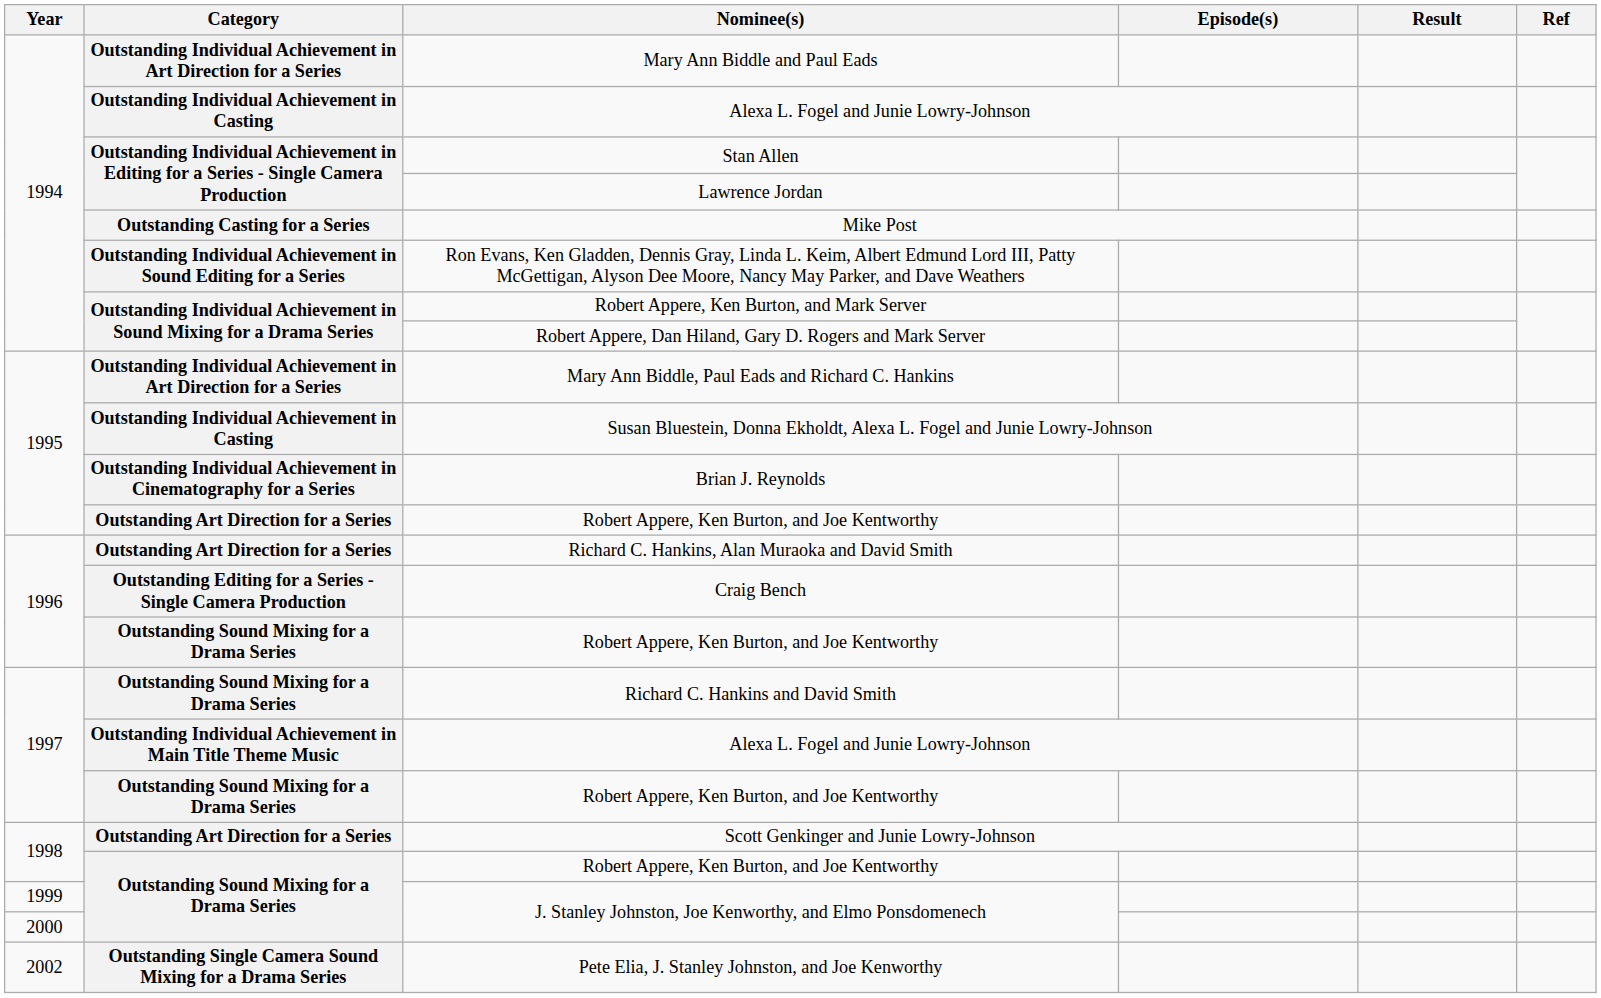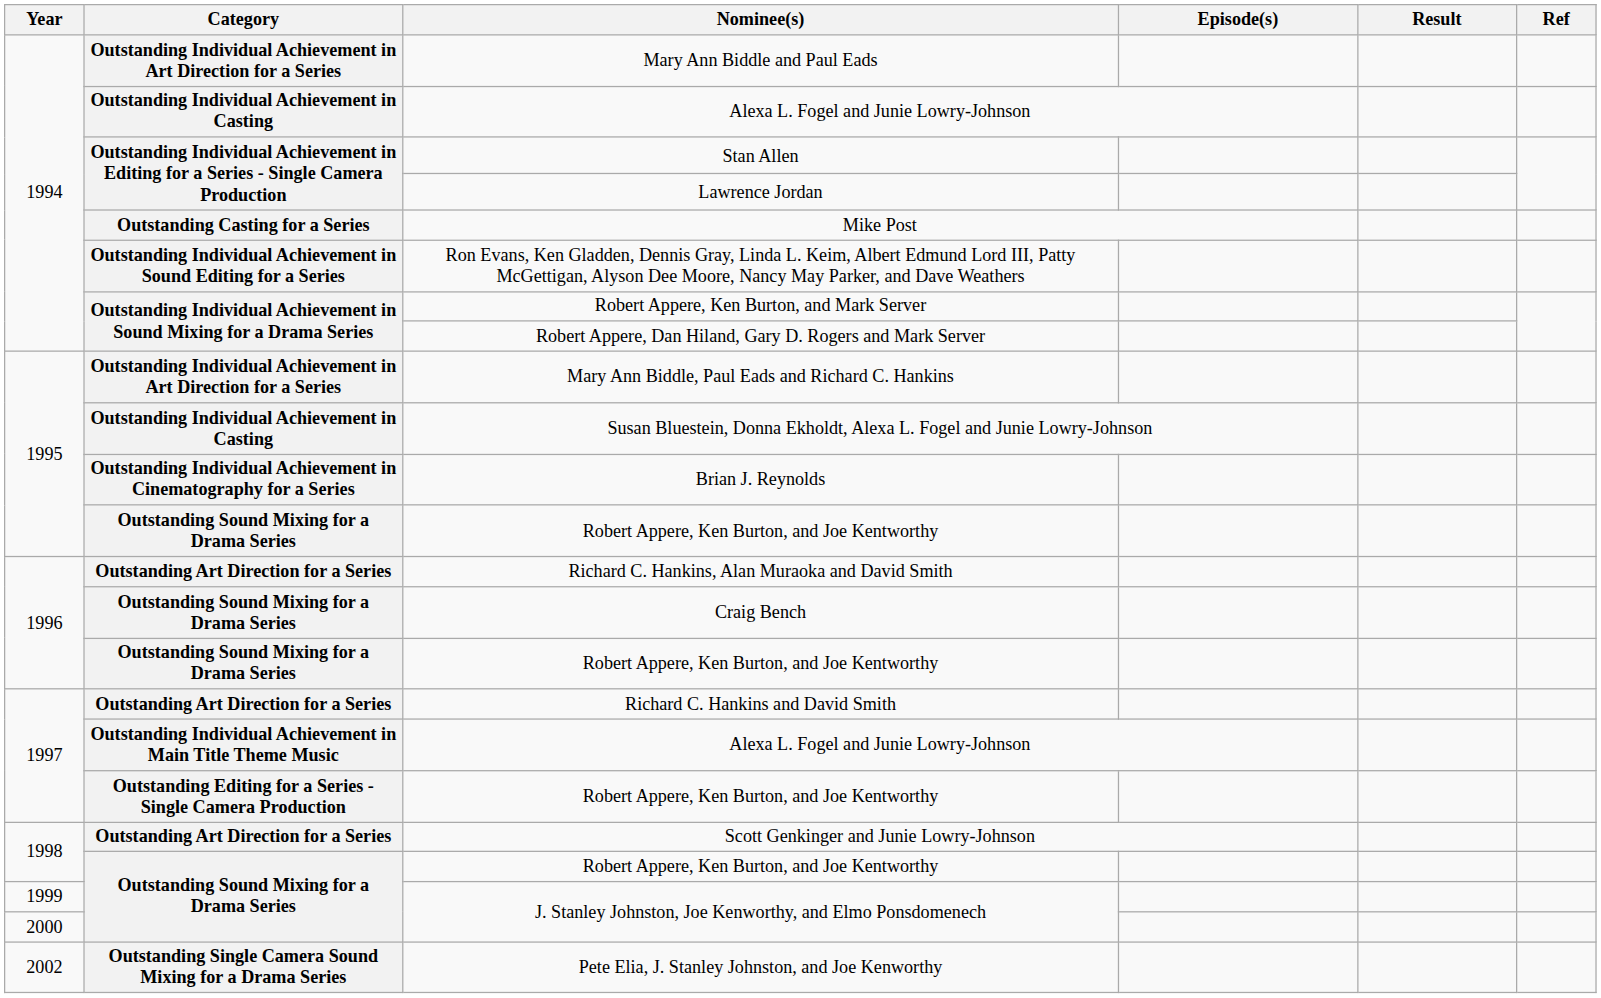 <table class="wikitable plainrowheaders" style="font-size: 90%; text-align:center" width=100%>
 <tr>
 <th scope="col" width="5%">Year</th>
 <th scope="col" width="20%">Category</th>
 <th scope="col" width="45%">Nominee(s)</th>
 <th scope="col" width="15%">Episode(s)</th>
 <th scope="col" width="10%">Result</th>
 <th scope="col" width="5%">Ref</th>
 </tr>
 <tr>
 <td rowspan="8">1994</td>
 <th scope="row" style="text-align:center">Outstanding Individual Achievement in Art Direction for a Series</th>
 <td>Mary Ann Biddle and Paul Eads</td>
 <td></td>
 <td></td>
 <td></td>
 </tr>
 <tr>
 <th scope="row" style="text-align:center">Outstanding Individual Achievement in Casting</th>
 <td colspan="2">Alexa L. Fogel and Junie Lowry-Johnson</td>
 <td></td>
 <td></td>
 </tr>
 <tr>
 <th scope="row" style="text-align:center" rowspan="2">Outstanding Individual Achievement in Editing for a Series - Single Camera Production</th>
 <td>Stan Allen</td>
 <td></td>
 <td></td>
 <td rowspan="2"></td>
 </tr>
 <tr>
 <td>Lawrence Jordan</td>
 <td></td>
 <td></td>
 </tr>
 <tr>
 <th scope="row" style="text-align:center">Outstanding Casting for a Series</th>
 <td colspan="2">Mike Post</td>
 <td></td>
 <td></td>
 </tr>
 <tr>
 <th scope="row" style="text-align:center">Outstanding Individual Achievement in Sound Editing for a Series</th>
 <td>Ron Evans, Ken Gladden, Dennis Gray, Linda L. Keim, Albert Edmund Lord III, Patty McGettigan, Alyson Dee Moore, Nancy May Parker, and Dave Weathers</td>
 <td></td>
 <td></td>
 <td></td>
 </tr>
 <tr>
 <th scope="row" style="text-align:center" rowspan="2">Outstanding Individual Achievement in Sound Mixing for a Drama Series</th>
 <td>Robert Appere, Ken Burton, and Mark Server</td>
 <td></td>
 <td></td>
 <td rowspan="2"></td>
 </tr>
 <tr>
 <td>Robert Appere, Dan Hiland, Gary D. Rogers and Mark Server</td>
 <td></td>
 <td></td>
 </tr>
 <tr>
 <td rowspan="4">1995</td>
 <th scope="row" style="text-align:center">Outstanding Individual Achievement in Art Direction for a Series</th>
 <td>Mary Ann Biddle, Paul Eads and Richard C. Hankins</td>
 <td></td>
 <td></td>
 <td></td>
 </tr>
 <tr>
 <th scope="row" style="text-align:center">Outstanding Individual Achievement in Casting</th>
 <td colspan="2">Susan Bluestein, Donna Ekholdt, Alexa L. Fogel and Junie Lowry-Johnson</td>
 <td></td>
 <td></td>
 </tr>
 <tr>
 <th scope="row" style="text-align:center">Outstanding Individual Achievement in Cinematography for a Series</th>
 <td>Brian J. Reynolds</td>
 <td></td>
 <td></td>
 <td></td>
 </tr>
 <tr>
-<th scope="row" style="text-align:center">Outstanding Art Direction for a Series</th>
+<th scope="row" style="text-align:center">Outstanding Sound Mixing for a Drama Series</th>
 <td>Robert Appere, Ken Burton, and Joe Kentworthy</td>
 <td></td>
 <td></td>
 <td></td>
 </tr>
 <tr>
 <td rowspan="3">1996</td>
 <th scope="row" style="text-align:center">Outstanding Art Direction for a Series</th>
 <td>Richard C. Hankins, Alan Muraoka and David Smith</td>
 <td></td>
 <td></td>
 <td></td>
 </tr>
 <tr>
-<th scope="row" style="text-align:center">Outstanding Editing for a Series - Single Camera Production</th>
+<th scope="row" style="text-align:center">Outstanding Sound Mixing for a Drama Series</th>
 <td>Craig Bench</td>
 <td></td>
 <td></td>
 <td></td>
 </tr>
 <tr>
 <th scope="row" style="text-align:center">Outstanding Sound Mixing for a Drama Series</th>
 <td>Robert Appere, Ken Burton, and Joe Kentworthy</td>
 <td></td>
 <td></td>
 <td></td>
 </tr>
 <tr>
 <td rowspan="3">1997</td>
-<th scope="row" style="text-align:center">Outstanding Sound Mixing for a Drama Series</th>
+<th scope="row" style="text-align:center">Outstanding Art Direction for a Series</th>
 <td>Richard C. Hankins and David Smith</td>
 <td></td>
 <td></td>
 <td></td>
 </tr>
 <tr>
 <th scope="row" style="text-align:center">Outstanding Individual Achievement in Main Title Theme Music</th>
 <td colspan="2">Alexa L. Fogel and Junie Lowry-Johnson</td>
 <td></td>
 <td></td>
 </tr>
 <tr>
-<th scope="row" style="text-align:center">Outstanding Sound Mixing for a Drama Series</th>
+<th scope="row" style="text-align:center">Outstanding Editing for a Series - Single Camera Production</th>
 <td>Robert Appere, Ken Burton, and Joe Kentworthy</td>
 <td></td>
 <td></td>
 <td></td>
 </tr>
 <tr>
 <td rowspan="2">1998</td>
 <th scope="row" style="text-align:center">Outstanding Art Direction for a Series</th>
 <td colspan="2">Scott Genkinger and Junie Lowry-Johnson</td>
 <td></td>
 <td></td>
 </tr>
 <tr>
 <th scope="row" style="text-align:center" rowspan="3">Outstanding Sound Mixing for a Drama Series</th>
 <td>Robert Appere, Ken Burton, and Joe Kentworthy</td>
 <td></td>
 <td></td>
 <td></td>
 </tr>
 <tr>
 <td>1999</td>
 <td rowspan="2">J. Stanley Johnston, Joe Kenworthy, and Elmo Ponsdomenech</td>
 <td></td>
 <td></td>
 <td></td>
 </tr>
 <tr>
 <td>2000</td>
 <td></td>
 <td></td>
 <td></td>
 </tr>
 <tr>
 <td>2002</td>
 <th scope="row" style="text-align:center" rowspan="3">Outstanding Single Camera Sound Mixing for a Drama Series</th>
 <td>Pete Elia, J. Stanley Johnston, and Joe Kenworthy</td>
 <td></td>
 <td></td>
 <td></td>
 </tr>
 </table>
